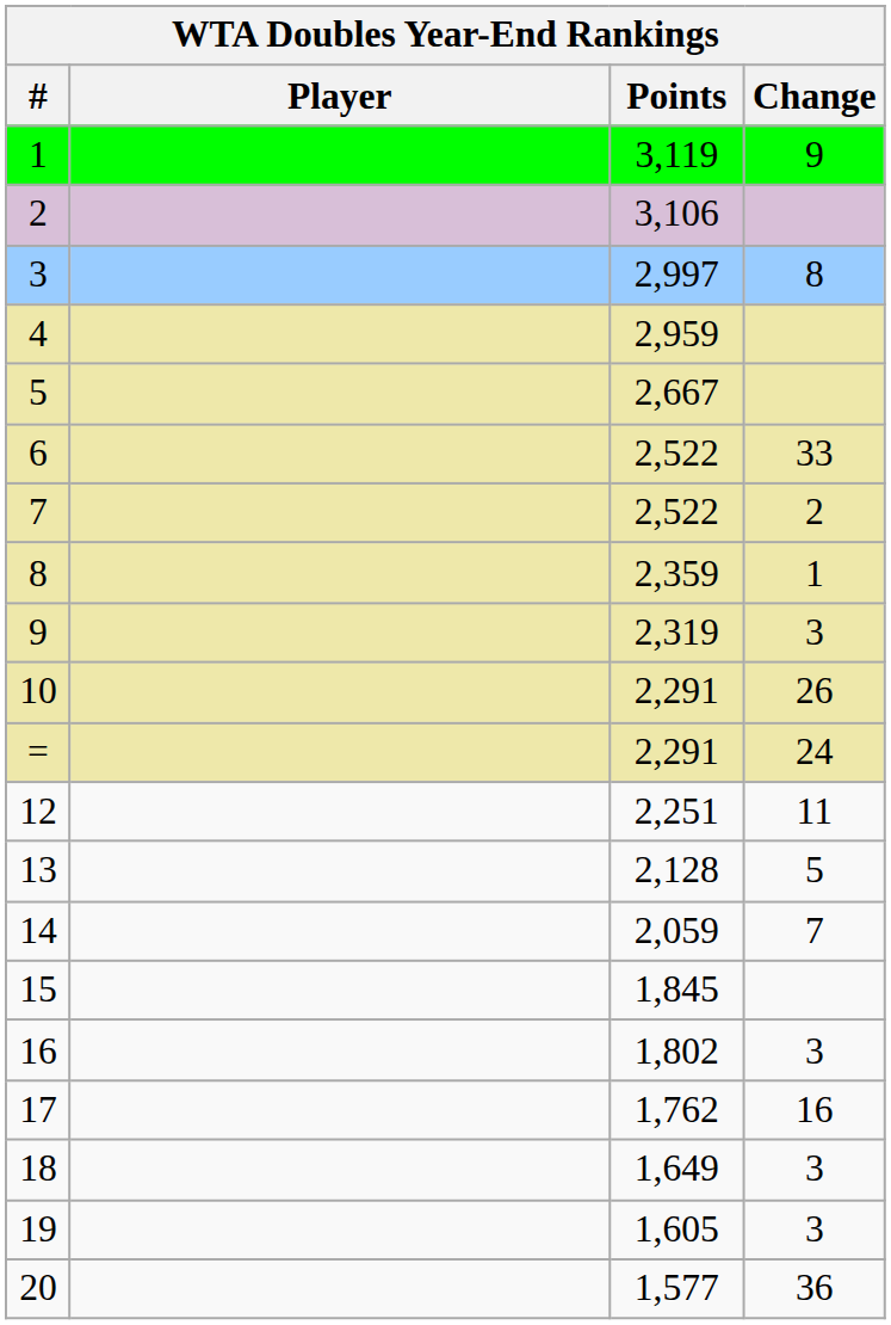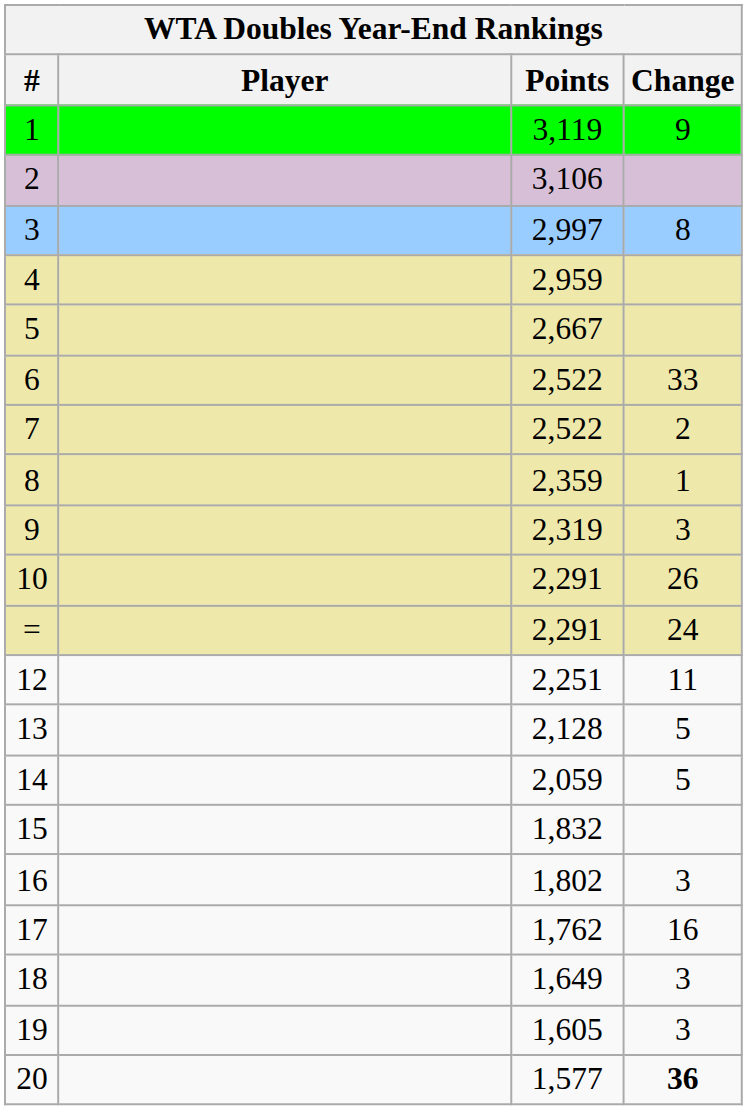 <table class="wikitable">
 <tr>
 <th colspan="5">WTA Doubles Year-End Rankings</th>
 </tr>
 <tr>
 <th width="20">#</th>
 <th width="222">Player</th>
 <th width="50">Points</th>
 <th width="40">Change</th>
 </tr>
 <tr align="center" style="background:#00ff00;">
 <td>1</td>
 <td align="left"></td>
 <td>3,119</td>
 <td>9</td>
 </tr>
 <tr align="center" style="background:#D8BFD8;">
 <td>2</td>
 <td align="left"></td>
 <td>3,106</td>
 <td></td>
 </tr>
 <tr align="center" style="background:#99CCFF;">
 <td>3</td>
 <td align="left"></td>
 <td>2,997</td>
 <td>8</td>
 </tr>
 <tr align="center" style="background:#EEE8AA;">
 <td>4</td>
 <td align="left"></td>
 <td>2,959</td>
 <td></td>
 </tr>
 <tr align="center" style="background:#EEE8AA;">
 <td>5</td>
 <td align="left"></td>
 <td>2,667</td>
 <td></td>
 </tr>
 <tr align="center" style="background:#EEE8AA;">
 <td>6</td>
 <td align="left"></td>
 <td>2,522</td>
 <td>33</td>
 </tr>
 <tr align="center" style="background:#EEE8AA;">
 <td>7</td>
 <td align="left"></td>
 <td>2,522</td>
 <td>2</td>
 </tr>
 <tr align="center" style="background:#EEE8AA;">
 <td>8</td>
 <td align="left"></td>
 <td>2,359</td>
 <td>1</td>
 </tr>
 <tr align="center" style="background:#EEE8AA;">
 <td>9</td>
 <td align="left"></td>
 <td>2,319</td>
 <td>3</td>
 </tr>
 <tr align="center" style="background:#EEE8AA;">
 <td>10</td>
 <td align="left"></td>
 <td>2,291</td>
 <td>26</td>
 </tr>
 <tr align="center" style="background:#EEE8AA;">
 <td>=</td>
 <td align="left"></td>
 <td>2,291</td>
 <td>24</td>
 </tr>
 <tr align="center">
 <td>12</td>
 <td align="left"></td>
 <td>2,251</td>
 <td>11</td>
 </tr>
 <tr align="center">
 <td>13</td>
 <td align="left"></td>
 <td>2,128</td>
 <td>5</td>
 </tr>
 <tr align="center">
 <td>14</td>
 <td align="left"></td>
 <td>2,059</td>
-<td>7</td>
+<td>5</td>
 </tr>
 <tr align="center">
 <td>15</td>
 <td align="left"></td>
-<td>1,845</td>
+<td>1,832</td>
 <td></td>
 </tr>
 <tr align="center">
 <td>16</td>
 <td align="left"></td>
 <td>1,802</td>
 <td>3</td>
 </tr>
 <tr align="center">
 <td>17</td>
 <td align="left"></td>
 <td>1,762</td>
 <td>16</td>
 </tr>
 <tr align="center">
 <td>18</td>
 <td align="left"></td>
 <td>1,649</td>
 <td>3</td>
 </tr>
 <tr align="center">
 <td>19</td>
 <td align="left"></td>
 <td>1,605</td>
 <td>3</td>
 </tr>
 <tr align="center">
 <td>20</td>
 <td align="left"></td>
 <td>1,577</td>
-<td>36</td>
+<td><strong>36</strong></td>
 </tr>
 </table>
